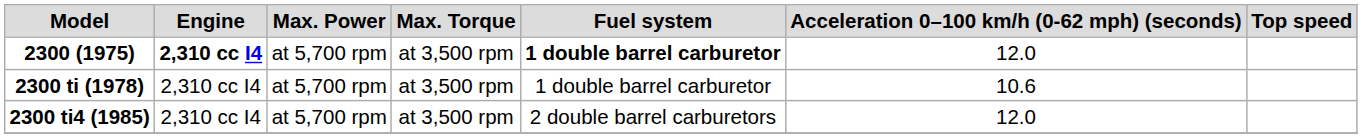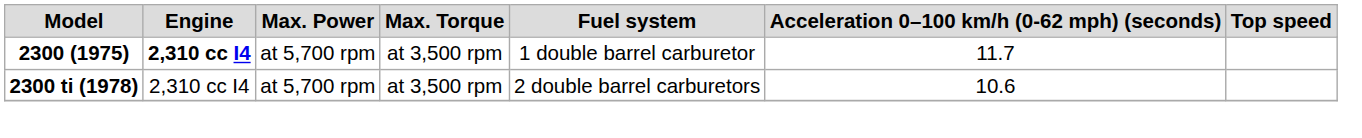 <table class="wikitable" style="text-align:center; font-size:91%;">
 <tr>
 <th style="background:#DCDCDC" align="center" valign="middle">Model</th>
 <th style="background:#DCDCDC" align="center" valign="middle">Engine</th>
 <th style="background:#DCDCDC" align="center" valign="middle">Max. Power</th>
 <th style="background:#DCDCDC" align="center" valign="middle">Max. Torque</th>
 <th style="background:#DCDCDC" align="center" valign="middle">Fuel system</th>
 <th style="background:#DCDCDC" align="center" valign="middle">Acceleration 0–100 km/h (0-62 mph) (seconds)</th>
 <th style="background:#DCDCDC" align="center" valign="middle">Top speed</th>
 </tr>
 <tr style="background:#ffffff;">
 <td><strong>2300 (1975)</strong></td>
 <td><strong>2,310 cc <a href='#'>I4</a></strong></td>
 <td> at 5,700 rpm</td>
 <td> at 3,500 rpm</td>
-<td><strong>1 double barrel carburetor</strong></td>
-<td>12.0</td>
+<td>1 double barrel carburetor</td>
+<td>11.7</td>
 <td></td>
 </tr>
 <tr style="background:#ffffff;">
 <td><strong>2300 ti (1978)</strong></td>
 <td>2,310 cc I4</td>
 <td> at 5,700 rpm</td>
 <td> at 3,500 rpm</td>
-<td>1 double barrel carburetor</td>
+<td>2 double barrel carburetors</td>
 <td>10.6</td>
-<td></td>
-</tr>
-<tr style="background:#ffffff;">
-<td><strong>2300 ti4 (1985)</strong></td>
-<td>2,310 cc I4</td>
-<td> at 5,700 rpm</td>
-<td> at 3,500 rpm</td>
-<td>2 double barrel carburetors</td>
-<td>12.0</td>
 <td></td>
 </tr>
 <tr style="background:#ffffff;">
 </tr>
 </table>
